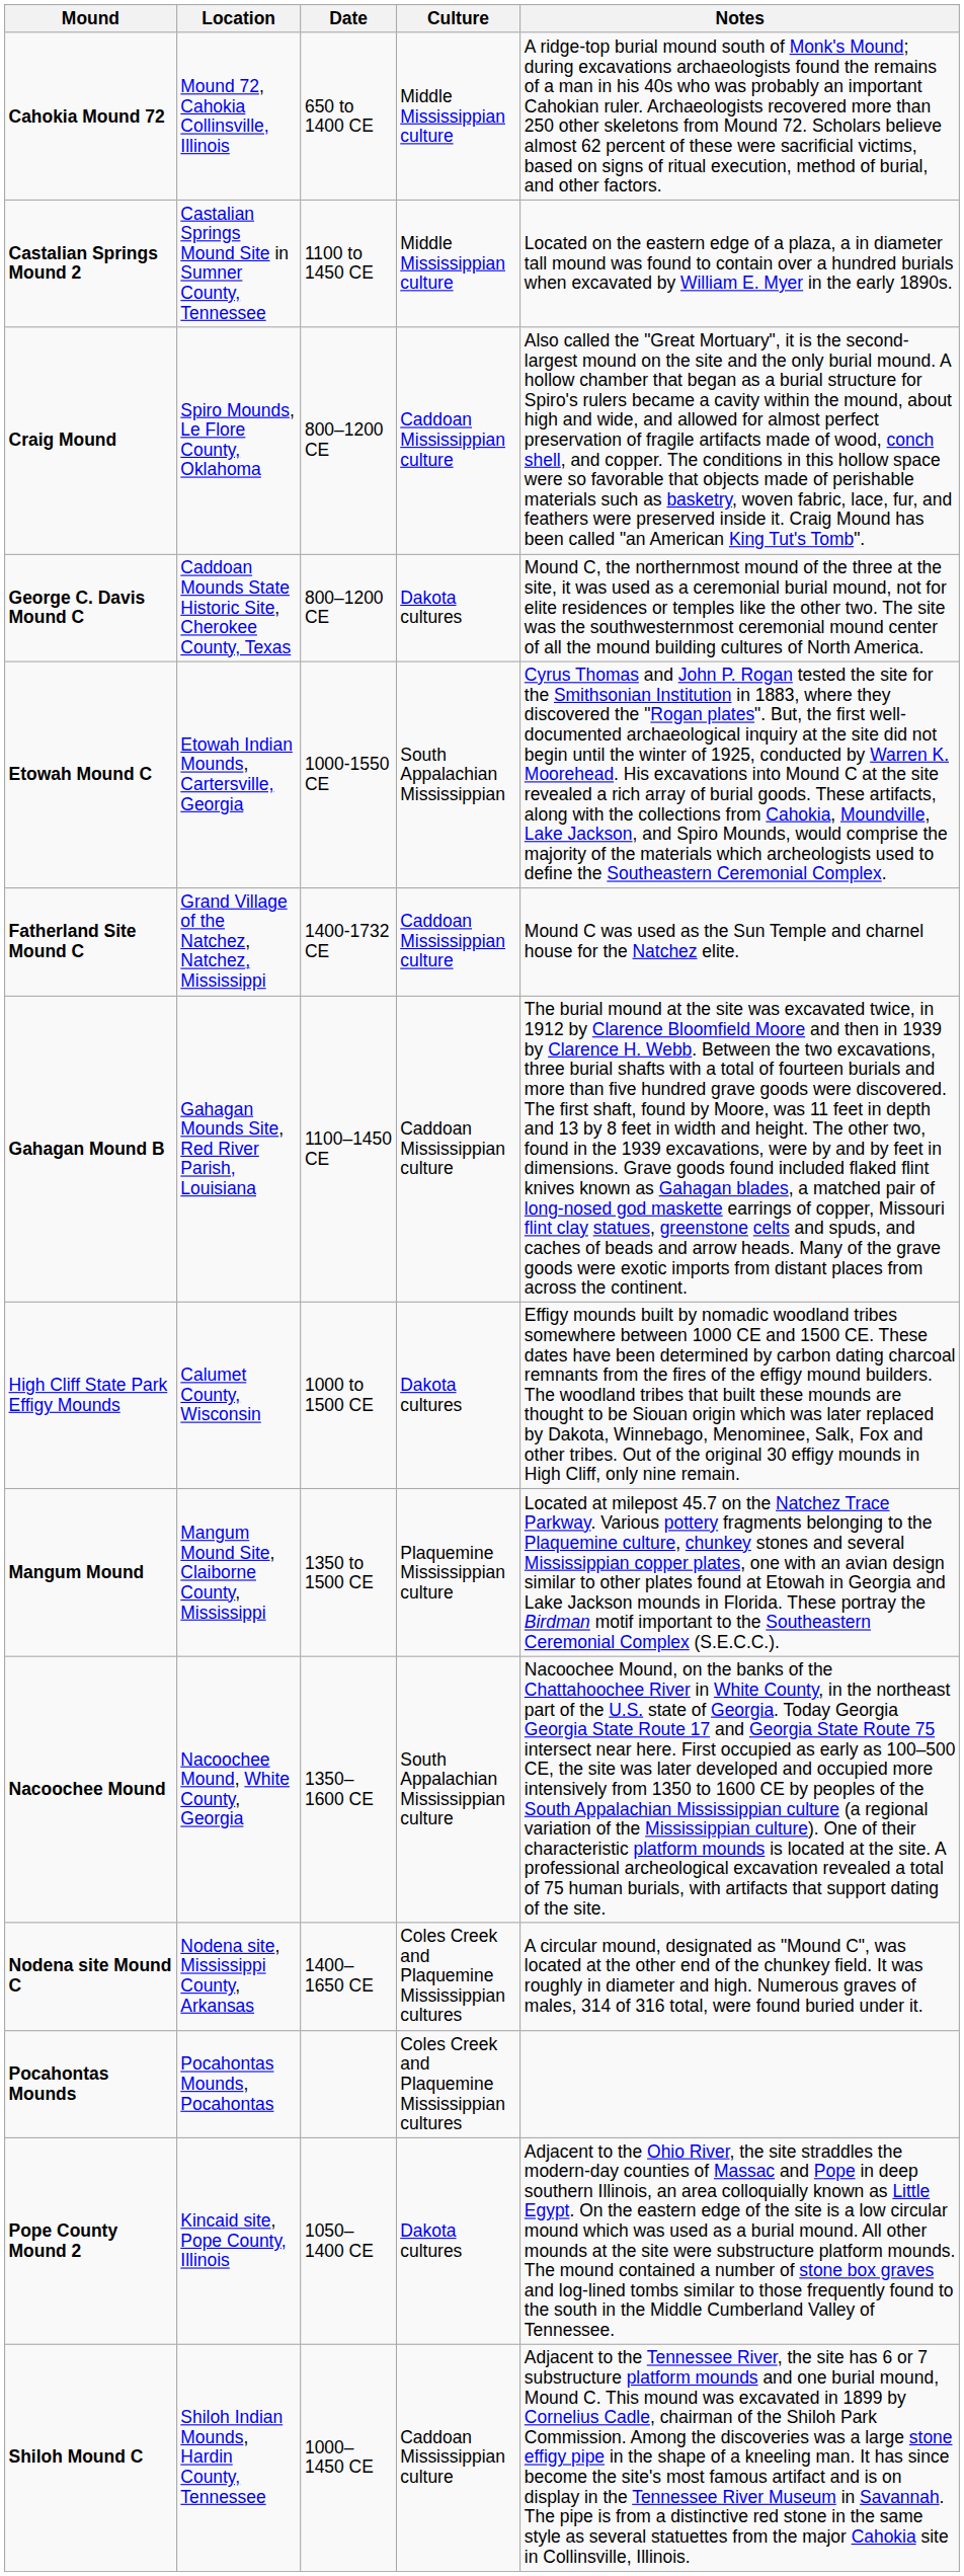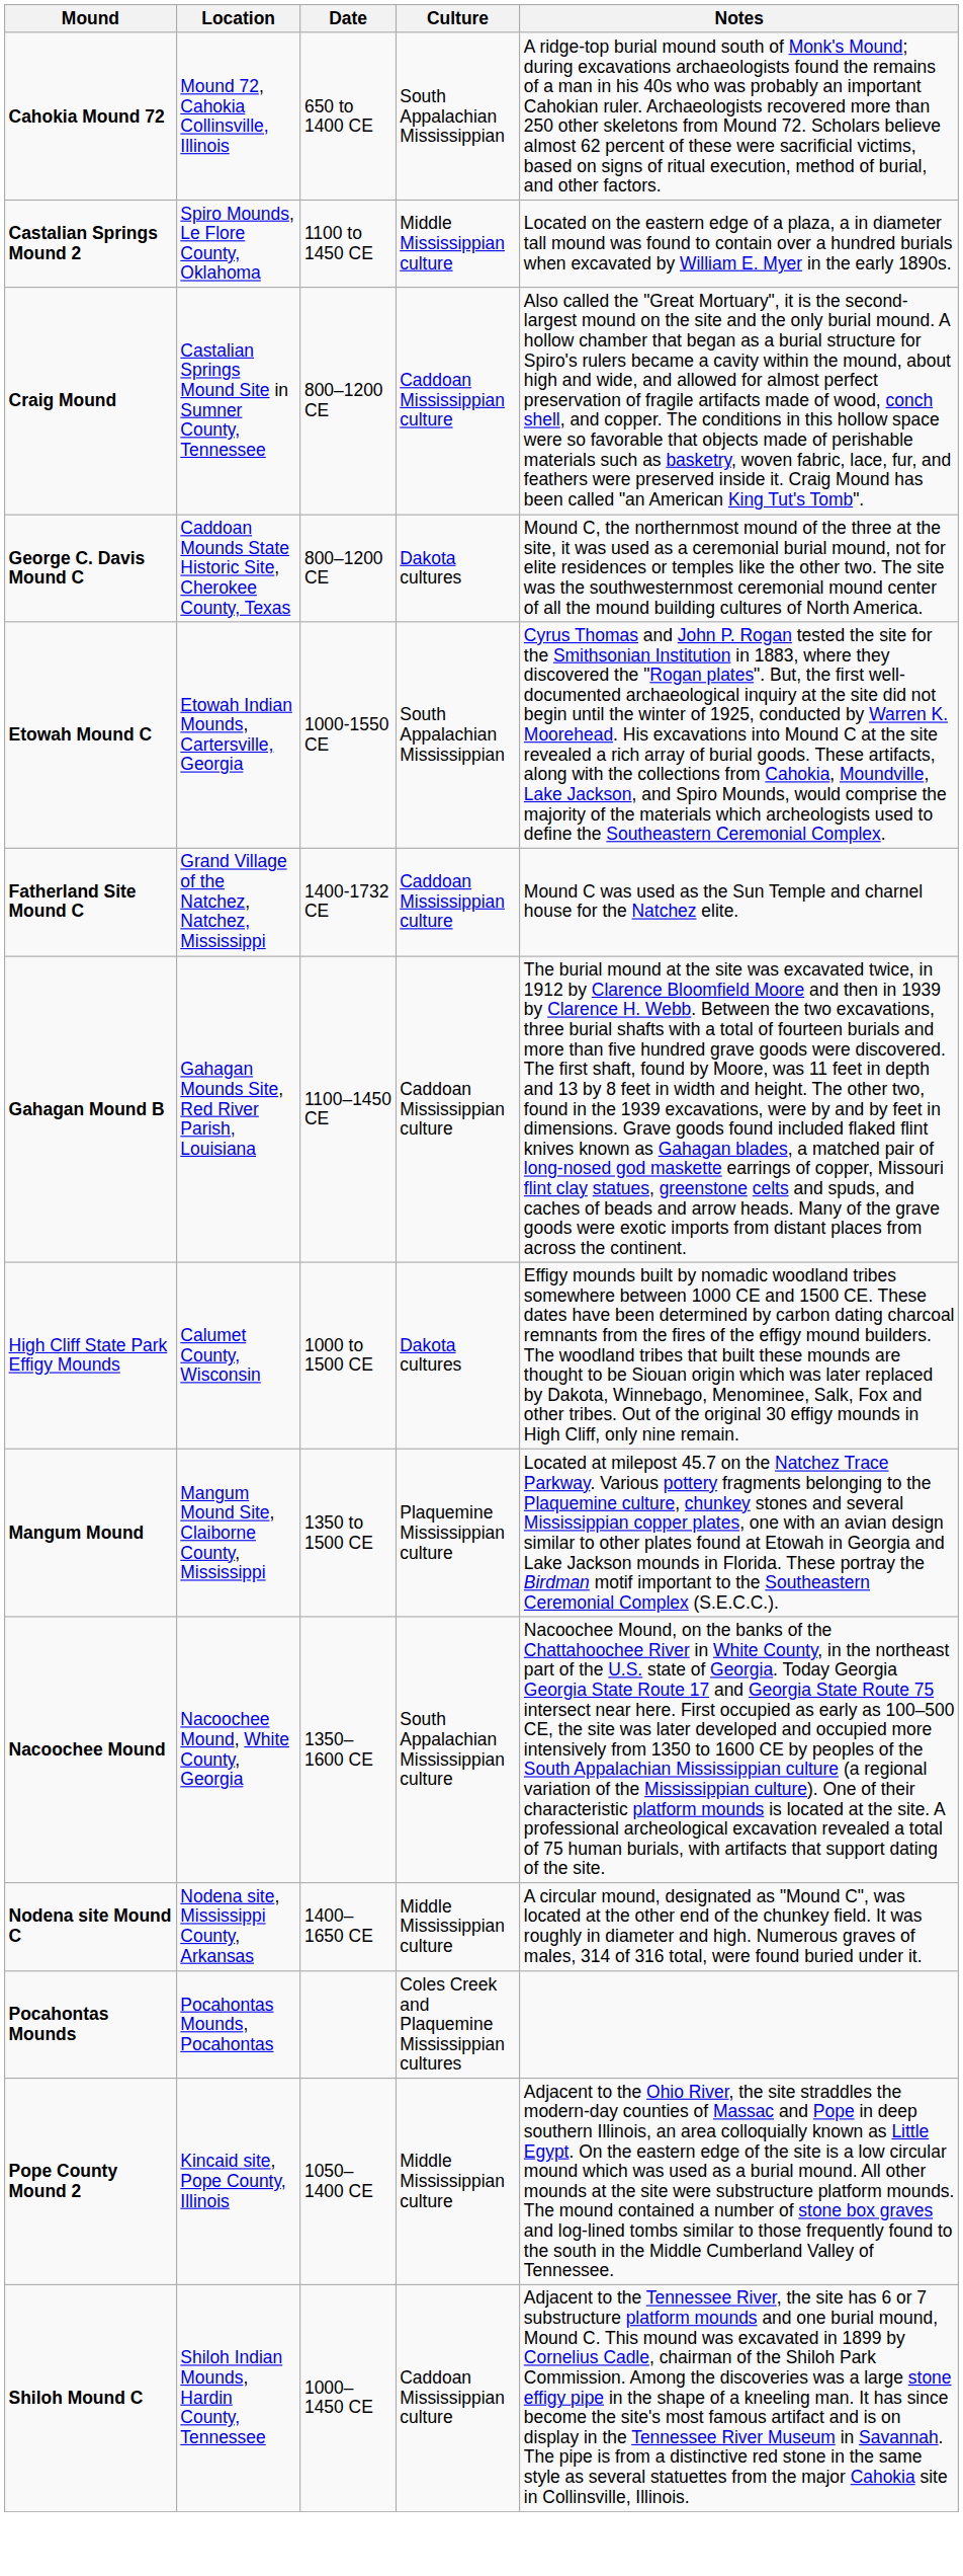 <table class="wikitable sortable" style="width:98%">
 <tr>
 <th width="18%">Mound</th>
 <th width="13%">Location</th>
 <th width="10%">Date</th>
 <th width="13%">Culture</th>
 <th width="46%">Notes</th>
 </tr>
 <tr>
 <td><strong>Cahokia Mound 72</strong></td>
 <td><a href='#'>Mound 72</a>, <a href='#'>Cahokia</a><br> <a href='#'>Collinsville, Illinois</a></td>
 <td>650 to 1400 CE</td>
-<td>Middle <a href='#'>Mississippian culture</a></td>
+<td>South Appalachian Mississippian</td>
 <td>A ridge-top burial mound south of <a href='#'>Monk's Mound</a>; during excavations archaeologists found the remains of a man in his 40s who was probably an important Cahokian ruler. Archaeologists recovered more than 250 other skeletons from Mound 72. Scholars believe almost 62 percent of these were sacrificial victims, based on signs of ritual execution, method of burial, and other factors.</td>
 </tr>
 <tr>
 <td><strong>Castalian Springs Mound 2</strong></td>
-<td><a href='#'>Castalian Springs Mound Site</a> in <a href='#'>Sumner County, Tennessee</a></td>
+<td><a href='#'>Spiro Mounds</a>, <a href='#'>Le Flore County, Oklahoma</a></td>
 <td>1100 to 1450 CE</td>
 <td>Middle <a href='#'>Mississippian culture</a></td>
 <td>Located on the eastern edge of a plaza, a  in diameter  tall mound was found to contain over a hundred burials when excavated by <a href='#'>William E. Myer</a> in the early 1890s.</td>
 </tr>
 <tr>
 <td><strong>Craig Mound</strong></td>
-<td><a href='#'>Spiro Mounds</a>, <a href='#'>Le Flore County, Oklahoma</a></td>
+<td><a href='#'>Castalian Springs Mound Site</a> in <a href='#'>Sumner County, Tennessee</a></td>
 <td>800–1200 CE</td>
 <td><a href='#'>Caddoan Mississippian culture</a></td>
 <td>Also called the "Great Mortuary", it is the second-largest mound on the site and the only burial mound. A hollow chamber that began as a burial structure for Spiro's rulers became a cavity within the mound, about  high and  wide, and allowed for almost perfect preservation of fragile artifacts made of wood, <a href='#'>conch shell</a>, and copper. The conditions in this hollow space were so favorable that objects made of perishable materials such as <a href='#'>basketry</a>, woven fabric, lace, fur, and feathers were preserved inside it. Craig Mound has been called "an American <a href='#'>King Tut's Tomb</a>".</td>
 </tr>
 <tr>
 <td><strong>George C. Davis Mound C</strong></td>
 <td><a href='#'>Caddoan Mounds State Historic Site</a>, <a href='#'>Cherokee County, Texas</a></td>
 <td>800–1200 CE</td>
 <td><a href='#'>Dakota</a> cultures</td>
 <td>Mound C, the northernmost mound of the three at the site, it was used as a ceremonial burial mound, not for elite residences or temples like the other two. The site was the southwesternmost ceremonial mound center of all the mound building cultures of North America.</td>
 </tr>
 <tr>
 <td><strong>Etowah Mound C</strong></td>
 <td><a href='#'>Etowah Indian Mounds</a>, <a href='#'>Cartersville, Georgia</a></td>
 <td>1000-1550 CE</td>
 <td>South Appalachian Mississippian</td>
 <td><a href='#'>Cyrus Thomas</a> and <a href='#'>John P. Rogan</a> tested the site for the <a href='#'>Smithsonian Institution</a> in 1883, where they discovered the "<a href='#'>Rogan plates</a>". But, the first well-documented archaeological inquiry at the site did not begin until the winter of 1925, conducted by <a href='#'>Warren K. Moorehead</a>. His excavations into Mound C at the site revealed a rich array of burial goods. These artifacts, along with the collections from <a href='#'>Cahokia</a>, <a href='#'>Moundville</a>, <a href='#'>Lake Jackson</a>, and Spiro Mounds, would comprise the majority of the materials which archeologists used to define the <a href='#'>Southeastern Ceremonial Complex</a>.</td>
 </tr>
 <tr>
 <td><strong>Fatherland Site Mound C</strong></td>
 <td><a href='#'>Grand Village of the Natchez</a>, <a href='#'>Natchez, Mississippi</a></td>
 <td>1400-1732 CE</td>
 <td><a href='#'>Caddoan Mississippian culture</a></td>
 <td>Mound C was used as the Sun Temple and charnel house for the <a href='#'>Natchez</a> elite.</td>
 </tr>
 <tr>
 <td><strong>Gahagan Mound B</strong></td>
 <td><a href='#'>Gahagan Mounds Site</a>, <a href='#'>Red River Parish, Louisiana</a></td>
 <td>1100–1450 CE</td>
 <td>Caddoan Mississippian culture</td>
 <td>The burial mound at the site was excavated twice, in 1912 by <a href='#'>Clarence Bloomfield Moore</a> and then in 1939 by <a href='#'>Clarence H. Webb</a>. Between the two excavations, three burial shafts with a total of fourteen burials and more than five hundred grave goods were discovered. The first shaft, found by Moore, was 11 feet in depth and 13 by 8 feet in width and height. The other two, found in the 1939 excavations, were  by  and  by  feet in dimensions. Grave goods found included flaked flint knives known as <a href='#'>Gahagan blades</a>, a matched pair of <a href='#'>long-nosed god maskette</a> earrings of copper, Missouri <a href='#'>flint clay</a> <a href='#'>statues</a>, <a href='#'>greenstone</a> <a href='#'>celts</a> and spuds, and caches of beads and arrow heads. Many of the grave goods were exotic imports from distant places from across the continent.</td>
 </tr>
 <tr>
 <td><a href='#'>High Cliff State Park Effigy Mounds</a></td>
 <td><a href='#'>Calumet County, Wisconsin</a></td>
 <td>1000 to 1500 CE</td>
 <td><a href='#'>Dakota</a> cultures</td>
 <td>Effigy mounds built by nomadic woodland tribes somewhere between 1000 CE and 1500 CE. These dates have been determined by carbon dating charcoal remnants from the fires of the effigy mound builders. The woodland tribes that built these mounds are thought to be Siouan origin which was later replaced by Dakota, Winnebago, Menominee, Salk, Fox and other tribes. Out of the original 30 effigy mounds in High Cliff, only nine remain.</td>
 </tr>
 <tr>
 <td><strong>Mangum Mound</strong></td>
 <td><a href='#'>Mangum Mound Site</a>, <a href='#'>Claiborne County</a>, <a href='#'>Mississippi</a></td>
 <td>1350 to 1500 CE</td>
 <td>Plaquemine Mississippian culture</td>
 <td>Located at milepost 45.7 on the <a href='#'>Natchez Trace Parkway</a>. Various <a href='#'>pottery</a> fragments belonging to the <a href='#'>Plaquemine culture</a>, <a href='#'>chunkey</a> stones and several <a href='#'>Mississippian copper plates</a>, one with an avian design similar to other plates found at Etowah in Georgia and Lake Jackson mounds in Florida. These portray the <em><a href='#'>Birdman</a></em> motif important to the <a href='#'>Southeastern Ceremonial Complex</a> (S.E.C.C.).</td>
 </tr>
 <tr>
 <td><strong>Nacoochee Mound</strong></td>
 <td><a href='#'>Nacoochee Mound</a>, <a href='#'>White County</a>, <a href='#'>Georgia</a></td>
 <td>1350–1600 CE</td>
 <td>South Appalachian Mississippian culture</td>
 <td>Nacoochee Mound, on the banks of the <a href='#'>Chattahoochee River</a> in <a href='#'>White County</a>, in the northeast part of the <a href='#'>U.S.</a> state of <a href='#'>Georgia</a>. Today Georgia <a href='#'>Georgia State Route 17</a> and <a href='#'>Georgia State Route 75</a> intersect near here. First occupied as early as 100–500 CE, the site was later developed and occupied more intensively from 1350 to 1600 CE by peoples of the <a href='#'>South Appalachian Mississippian culture</a> (a regional variation of the <a href='#'>Mississippian culture</a>). One of their characteristic <a href='#'>platform mounds</a> is located at the site. A professional archeological excavation revealed a total of 75 human burials, with artifacts that support dating of the site.</td>
 </tr>
 <tr>
 <td><strong>Nodena site Mound C</strong></td>
 <td><a href='#'>Nodena site</a>, <a href='#'>Mississippi County</a>, <a href='#'>Arkansas</a></td>
 <td>1400–1650 CE</td>
-<td>Coles Creek and Plaquemine Mississippian cultures</td>
+<td>Middle Mississippian culture</td>
 <td>A circular mound, designated as "Mound C", was located at the other end of the chunkey field. It was roughly  in diameter and  high. Numerous graves of males, 314 of 316 total, were found buried under it.</td>
 </tr>
 <tr>
 <td><strong>Pocahontas Mounds</strong></td>
 <td><a href='#'>Pocahontas Mounds</a>, <a href='#'>Pocahontas</a></td>
 <td></td>
 <td>Coles Creek and Plaquemine Mississippian cultures</td>
 <td></td>
 </tr>
 <tr>
 <td><strong>Pope County Mound 2</strong></td>
 <td><a href='#'>Kincaid site</a>, <a href='#'>Pope County, Illinois</a></td>
 <td>1050–1400 CE</td>
-<td><a href='#'>Dakota</a> cultures</td>
+<td>Middle Mississippian culture</td>
 <td>Adjacent to the <a href='#'>Ohio River</a>, the site straddles the modern-day counties of <a href='#'>Massac</a> and <a href='#'>Pope</a> in deep southern Illinois, an area colloquially known as <a href='#'>Little Egypt</a>. On the eastern edge of the site is a low circular mound which was used as a burial mound. All other mounds at the site were substructure platform mounds. The mound contained a number of <a href='#'>stone box graves</a> and log-lined tombs similar to those frequently found to the south in the Middle Cumberland Valley of Tennessee.</td>
 </tr>
 <tr>
 <td><strong>Shiloh Mound C</strong></td>
 <td><a href='#'>Shiloh Indian Mounds</a>, <a href='#'>Hardin County, Tennessee</a></td>
 <td>1000–1450 CE</td>
 <td>Caddoan Mississippian culture</td>
 <td>Adjacent to the <a href='#'>Tennessee River</a>, the site has 6 or 7 substructure <a href='#'>platform mounds</a> and one burial mound, Mound C. This mound was excavated in 1899 by <a href='#'>Cornelius Cadle</a>, chairman of the Shiloh Park Commission. Among the discoveries was a large <a href='#'>stone effigy pipe</a> in the shape of a kneeling man. It has since become the site's most famous artifact and is on display in the <a href='#'>Tennessee River Museum</a> in <a href='#'>Savannah</a>. The pipe is from a distinctive red stone in the same style as several statuettes from the major <a href='#'>Cahokia</a> site in Collinsville, Illinois.</td>
 </tr>
 <tr>
 </tr>
 </table>
